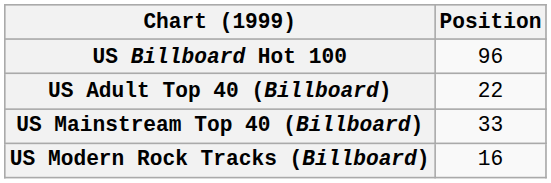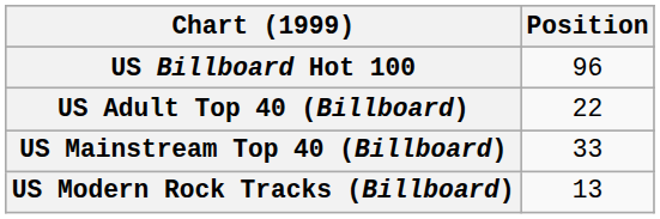 <table class="wikitable sortable plainrowheaders" style="text-align:center">
 <tr>
 <th>Chart (1999)</th>
 <th>Position</th>
 </tr>
 <tr>
 <th scope="row">US <em>Billboard</em> Hot 100</th>
 <td>96</td>
 </tr>
 <tr>
 <th scope="row">US Adult Top 40 (<em>Billboard</em>)</th>
 <td>22</td>
 </tr>
 <tr>
 <th scope="row">US Mainstream Top 40 (<em>Billboard</em>)</th>
 <td>33</td>
 </tr>
 <tr>
 <th scope="row">US Modern Rock Tracks (<em>Billboard</em>)</th>
-<td>16</td>
+<td>13</td>
 </tr>
 </table>
